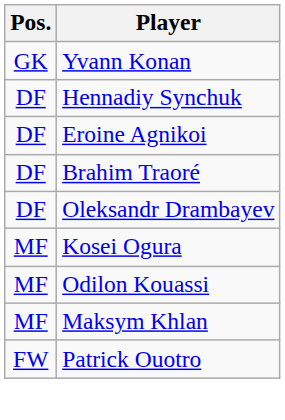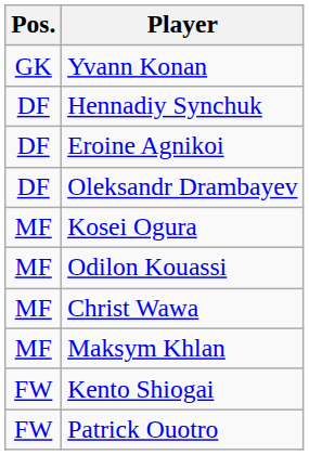 <table class="wikitable">
 <tr>
 <th>Pos.</th>
 <th>Player</th>
 </tr>
 <tr>
 <td style="text-align:center;" rowspan=><a href='#'>GK</a></td>
 <td> <a href='#'>Yvann Konan</a></td>
 </tr>
 <tr>
 <td style="text-align:center;" rowspan=><a href='#'>DF</a></td>
 <td> <a href='#'>Hennadiy Synchuk</a></td>
 </tr>
 <tr>
 <td style="text-align:center;" rowspan=><a href='#'>DF</a></td>
 <td> <a href='#'>Eroine Agnikoi</a></td>
 </tr>
 <tr>
 <td style="text-align:center;" rowspan=><a href='#'>DF</a></td>
-<td> <a href='#'>Brahim Traoré</a></td>
-</tr>
-<tr>
-<td style="text-align:center;" rowspan=><a href='#'>DF</a></td>
 <td> <a href='#'>Oleksandr Drambayev</a></td>
 </tr>
 <tr>
 <td style="text-align:center;" rowspan=><a href='#'>MF</a></td>
 <td> <a href='#'>Kosei Ogura</a></td>
 </tr>
 <tr>
 <td style="text-align:center;" rowspan=><a href='#'>MF</a></td>
 <td> <a href='#'>Odilon Kouassi</a></td>
 </tr>
 <tr>
 <td style="text-align:center;" rowspan=><a href='#'>MF</a></td>
+<td> <a href='#'>Christ Wawa</a></td>
+</tr>
+<tr>
+<td style="text-align:center;" rowspan=><a href='#'>MF</a></td>
 <td> <a href='#'>Maksym Khlan</a></td>
+</tr>
+<tr>
+<td style="text-align:center;" rowspan=><a href='#'>FW</a></td>
+<td> <a href='#'>Kento Shiogai</a></td>
 </tr>
 <tr>
 <td style="text-align:center;" rowspan=><a href='#'>FW</a></td>
 <td> <a href='#'>Patrick Ouotro</a></td>
 </tr>
 </table>
